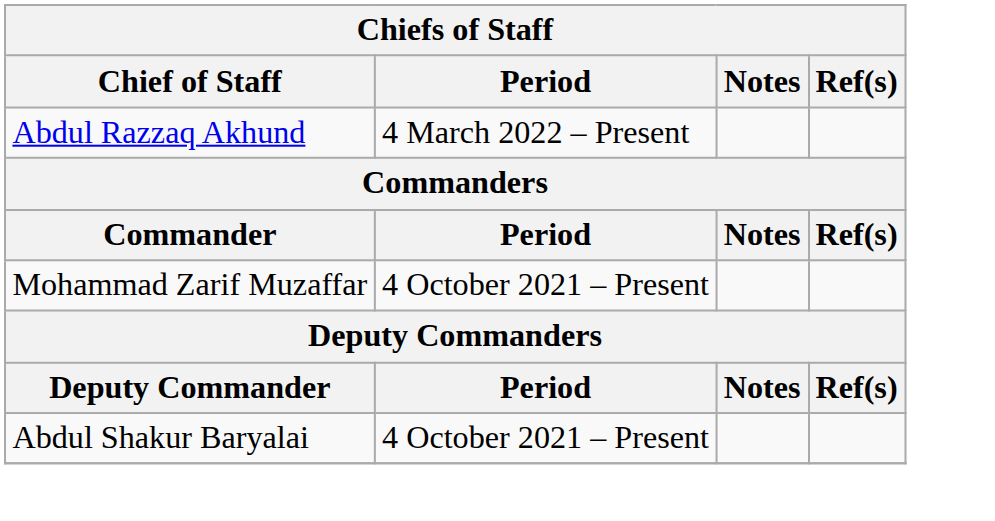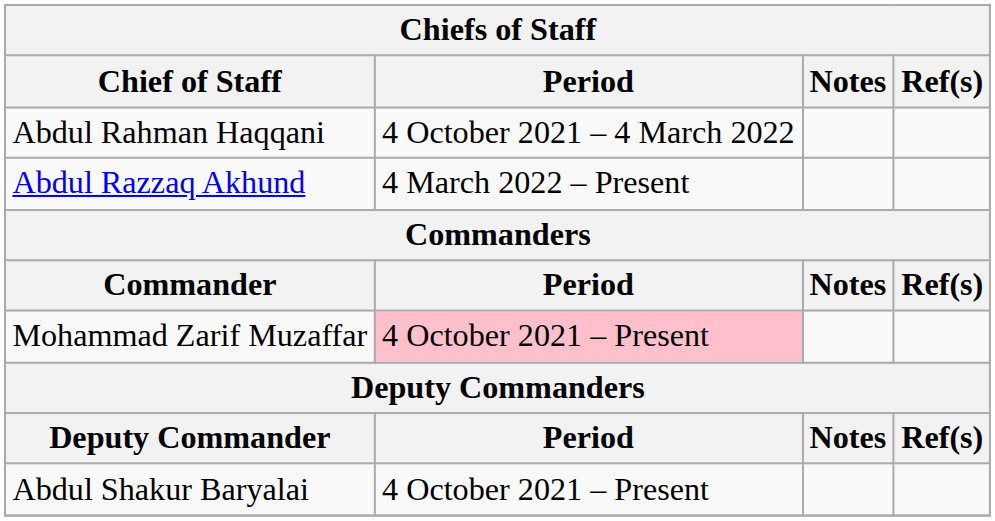 <table class="wikitable">
 <tr>
 <th colspan="4">Chiefs of Staff</th>
 </tr>
 <tr>
 <th>Chief of Staff</th>
 <th>Period</th>
 <th>Notes</th>
 <th>Ref(s)</th>
+</tr>
+<tr>
+<td>Abdul Rahman Haqqani</td>
+<td>4 October 2021 – 4 March 2022</td>
+<td></td>
+<td></td>
 </tr>
 <tr>
 <td><a href='#'>Abdul Razzaq Akhund</a></td>
 <td>4 March 2022 – Present</td>
 <td></td>
 <td></td>
 </tr>
 <tr>
 <th colspan="4">Commanders</th>
 </tr>
 <tr>
 <th>Commander</th>
 <th>Period</th>
 <th>Notes</th>
 <th>Ref(s)</th>
 </tr>
 <tr>
 <td>Mohammad Zarif Muzaffar</td>
-<td>4 October 2021 – Present</td>
+<td style="background: pink;">4 October 2021 – Present</td>
 <td></td>
 <td></td>
 </tr>
 <tr>
 <th colspan="4">Deputy Commanders</th>
 </tr>
 <tr>
 <th>Deputy Commander</th>
 <th>Period</th>
 <th>Notes</th>
 <th>Ref(s)</th>
 </tr>
 <tr>
 <td>Abdul Shakur Baryalai</td>
 <td>4 October 2021 – Present</td>
 <td></td>
 <td></td>
 </tr>
 <tr>
 </tr>
 </table>
